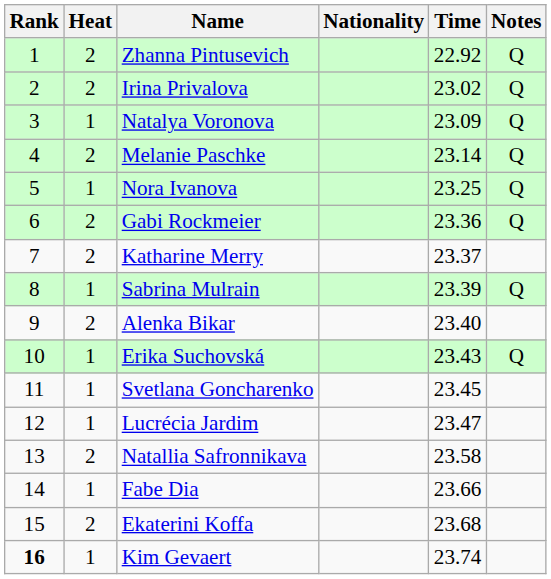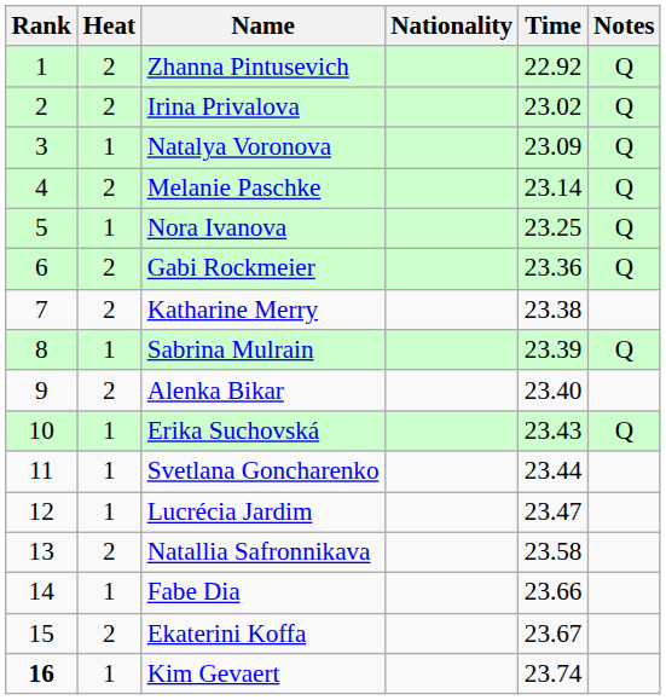 <table class="wikitable sortable" style="text-align:center">
 <tr>
 <th>Rank</th>
 <th>Heat</th>
 <th>Name</th>
 <th>Nationality</th>
 <th>Time</th>
 <th>Notes</th>
 </tr>
 <tr bgcolor=ccffcc>
 <td>1</td>
 <td>2</td>
 <td align=left><a href='#'>Zhanna Pintusevich</a></td>
 <td align=left></td>
 <td>22.92</td>
 <td>Q</td>
 </tr>
 <tr bgcolor=ccffcc>
 <td>2</td>
 <td>2</td>
 <td align=left><a href='#'>Irina Privalova</a></td>
 <td align=left></td>
 <td>23.02</td>
 <td>Q</td>
 </tr>
 <tr bgcolor=ccffcc>
 <td>3</td>
 <td>1</td>
 <td align=left><a href='#'>Natalya Voronova</a></td>
 <td align=left></td>
 <td>23.09</td>
 <td>Q</td>
 </tr>
 <tr bgcolor=ccffcc>
 <td>4</td>
 <td>2</td>
 <td align=left><a href='#'>Melanie Paschke</a></td>
 <td align=left></td>
 <td>23.14</td>
 <td>Q</td>
 </tr>
 <tr bgcolor=ccffcc>
 <td>5</td>
 <td>1</td>
 <td align=left><a href='#'>Nora Ivanova</a></td>
 <td align=left></td>
 <td>23.25</td>
 <td>Q</td>
 </tr>
 <tr bgcolor=ccffcc>
 <td>6</td>
 <td>2</td>
 <td align=left><a href='#'>Gabi Rockmeier</a></td>
 <td align=left></td>
 <td>23.36</td>
 <td>Q</td>
 </tr>
 <tr>
 <td>7</td>
 <td>2</td>
 <td align=left><a href='#'>Katharine Merry</a></td>
 <td align=left></td>
-<td>23.37</td>
+<td>23.38</td>
 <td></td>
 </tr>
 <tr bgcolor=ccffcc>
 <td>8</td>
 <td>1</td>
 <td align=left><a href='#'>Sabrina Mulrain</a></td>
 <td align=left></td>
 <td>23.39</td>
 <td>Q</td>
 </tr>
 <tr>
 <td>9</td>
 <td>2</td>
 <td align=left><a href='#'>Alenka Bikar</a></td>
 <td align=left></td>
 <td>23.40</td>
 <td></td>
 </tr>
 <tr bgcolor=ccffcc>
 <td>10</td>
 <td>1</td>
 <td align=left><a href='#'>Erika Suchovská</a></td>
 <td align=left></td>
 <td>23.43</td>
 <td>Q</td>
 </tr>
 <tr>
 <td>11</td>
 <td>1</td>
 <td align=left><a href='#'>Svetlana Goncharenko</a></td>
 <td align=left></td>
-<td>23.45</td>
+<td>23.44</td>
 <td></td>
 </tr>
 <tr>
 <td>12</td>
 <td>1</td>
 <td align=left><a href='#'>Lucrécia Jardim</a></td>
 <td align=left></td>
 <td>23.47</td>
 <td></td>
 </tr>
 <tr>
 <td>13</td>
 <td>2</td>
 <td align=left><a href='#'>Natallia Safronnikava</a></td>
 <td align=left></td>
 <td>23.58</td>
 <td></td>
 </tr>
 <tr>
 <td>14</td>
 <td>1</td>
 <td align=left><a href='#'>Fabe Dia</a></td>
 <td align=left></td>
 <td>23.66</td>
 <td></td>
 </tr>
 <tr>
 <td>15</td>
 <td>2</td>
 <td align=left><a href='#'>Ekaterini Koffa</a></td>
 <td align=left></td>
-<td>23.68</td>
+<td>23.67</td>
 <td></td>
 </tr>
 <tr>
 <td><strong>16</strong></td>
 <td>1</td>
 <td align=left><a href='#'>Kim Gevaert</a></td>
 <td align=left></td>
 <td>23.74</td>
 <td></td>
 </tr>
 </table>
